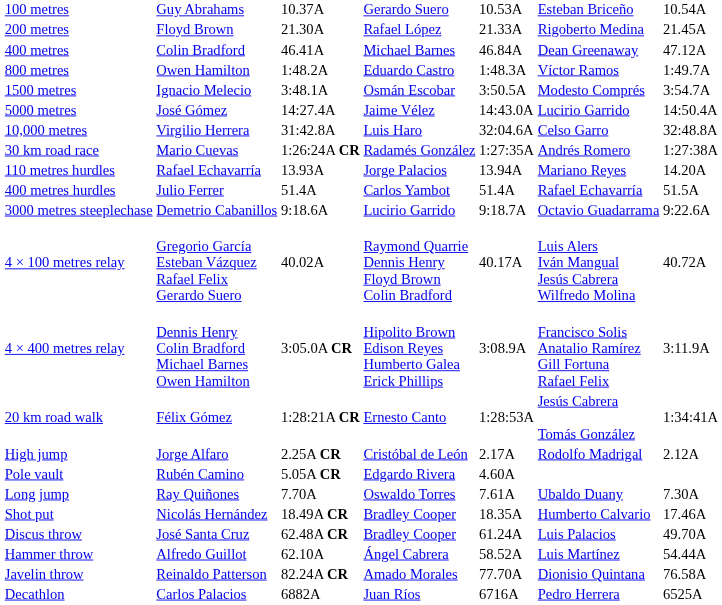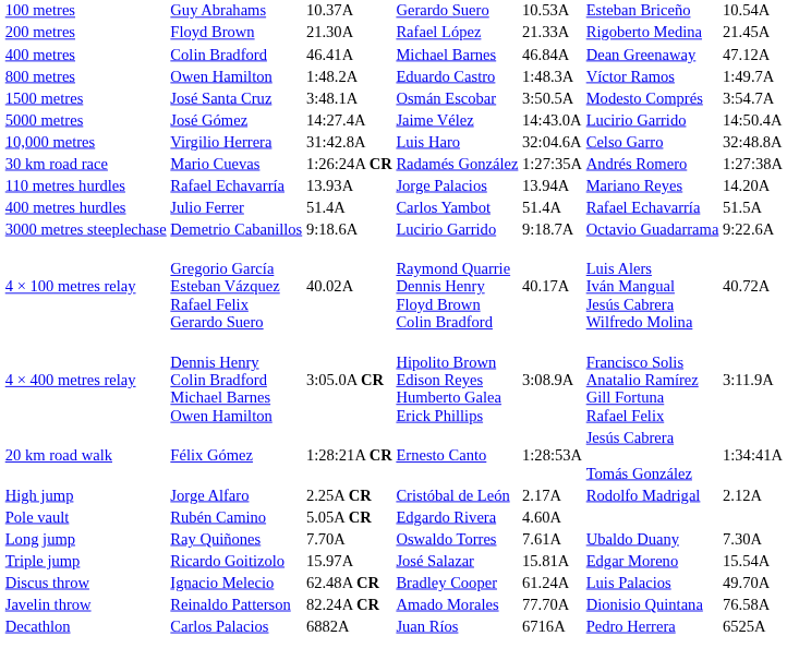 <table>
 <tr>
 <td><a href='#'>100 metres</a></td>
 <td><a href='#'>Guy Abrahams</a><br> </td>
 <td>10.37A</td>
 <td><a href='#'>Gerardo Suero</a><br> </td>
 <td>10.53A</td>
 <td><a href='#'>Esteban Briceño</a><br> </td>
 <td>10.54A</td>
 </tr>
 <tr>
 <td><a href='#'>200 metres</a></td>
 <td><a href='#'>Floyd Brown</a><br> </td>
 <td>21.30A</td>
 <td><a href='#'>Rafael López</a><br> </td>
 <td>21.33A</td>
 <td><a href='#'>Rigoberto Medina</a><br> </td>
 <td>21.45A</td>
 </tr>
 <tr>
 <td><a href='#'>400 metres</a></td>
 <td><a href='#'>Colin Bradford</a><br> </td>
 <td>46.41A</td>
 <td><a href='#'>Michael Barnes</a><br> </td>
 <td>46.84A</td>
 <td><a href='#'>Dean Greenaway</a><br> </td>
 <td>47.12A</td>
 </tr>
 <tr>
 <td><a href='#'>800 metres</a></td>
 <td><a href='#'>Owen Hamilton</a><br> </td>
 <td>1:48.2A</td>
 <td><a href='#'>Eduardo Castro</a><br> </td>
 <td>1:48.3A</td>
 <td><a href='#'>Víctor Ramos</a><br> </td>
 <td>1:49.7A</td>
 </tr>
 <tr>
 <td><a href='#'>1500 metres</a></td>
-<td><a href='#'>Ignacio Melecio</a><br> </td>
+<td><a href='#'>José Santa Cruz</a><br> </td>
 <td>3:48.1A</td>
 <td><a href='#'>Osmán Escobar</a><br> </td>
 <td>3:50.5A</td>
 <td><a href='#'>Modesto Comprés</a><br> </td>
 <td>3:54.7A</td>
 </tr>
 <tr>
 <td><a href='#'>5000 metres</a></td>
 <td><a href='#'>José Gómez</a><br> </td>
 <td>14:27.4A</td>
 <td><a href='#'>Jaime Vélez</a><br> </td>
 <td>14:43.0A</td>
 <td><a href='#'>Lucirio Garrido</a><br> </td>
 <td>14:50.4A</td>
 </tr>
 <tr>
 <td><a href='#'>10,000 metres</a></td>
 <td><a href='#'>Virgilio Herrera</a><br> </td>
 <td>31:42.8A</td>
 <td><a href='#'>Luis Haro</a><br> </td>
 <td>32:04.6A</td>
 <td><a href='#'>Celso Garro</a><br> </td>
 <td>32:48.8A</td>
 </tr>
 <tr>
 <td><a href='#'>30 km road race</a></td>
 <td><a href='#'>Mario Cuevas</a><br> </td>
 <td>1:26:24A <strong>CR</strong></td>
 <td><a href='#'>Radamés González</a><br> </td>
 <td>1:27:35A</td>
 <td><a href='#'>Andrés Romero</a><br> </td>
 <td>1:27:38A</td>
 </tr>
 <tr>
 <td><a href='#'>110 metres hurdles</a></td>
 <td><a href='#'>Rafael Echavarría</a><br> </td>
 <td>13.93A</td>
 <td><a href='#'>Jorge Palacios</a><br> </td>
 <td>13.94A</td>
 <td><a href='#'>Mariano Reyes</a><br> </td>
 <td>14.20A</td>
 </tr>
 <tr>
 <td><a href='#'>400 metres hurdles</a></td>
 <td><a href='#'>Julio Ferrer</a><br> </td>
 <td>51.4A</td>
 <td><a href='#'>Carlos Yambot</a><br> </td>
 <td>51.4A</td>
 <td><a href='#'>Rafael Echavarría</a><br> </td>
 <td>51.5A</td>
 </tr>
 <tr>
 <td><a href='#'>3000 metres steeplechase</a></td>
 <td><a href='#'>Demetrio Cabanillos</a><br> </td>
 <td>9:18.6A</td>
 <td><a href='#'>Lucirio Garrido</a><br> </td>
 <td>9:18.7A</td>
 <td><a href='#'>Octavio Guadarrama</a><br> </td>
 <td>9:22.6A</td>
 </tr>
 <tr>
 <td><a href='#'>4 × 100 metres relay</a></td>
 <td><br><a href='#'>Gregorio García</a><br><a href='#'>Esteban Vázquez</a><br><a href='#'>Rafael Felix</a><br><a href='#'>Gerardo Suero</a></td>
 <td>40.02A</td>
 <td><br><a href='#'>Raymond Quarrie</a><br><a href='#'>Dennis Henry</a><br><a href='#'>Floyd Brown</a><br><a href='#'>Colin Bradford</a></td>
 <td>40.17A</td>
 <td><br><a href='#'>Luis Alers</a><br><a href='#'>Iván Mangual</a><br><a href='#'>Jesús Cabrera</a><br><a href='#'>Wilfredo Molina</a></td>
 <td>40.72A</td>
 </tr>
 <tr>
 <td><a href='#'>4 × 400 metres relay</a></td>
 <td><br><a href='#'>Dennis Henry</a><br><a href='#'>Colin Bradford</a><br><a href='#'>Michael Barnes</a><br><a href='#'>Owen Hamilton</a></td>
 <td>3:05.0A <strong>CR</strong></td>
 <td><br><a href='#'>Hipolito Brown</a><br><a href='#'>Edison Reyes</a><br><a href='#'>Humberto Galea</a><br><a href='#'>Erick Phillips</a></td>
 <td>3:08.9A</td>
 <td><br><a href='#'>Francisco Solis</a><br><a href='#'>Anatalio Ramírez</a><br><a href='#'>Gill Fortuna</a><br><a href='#'>Rafael Felix</a></td>
 <td>3:11.9A</td>
 </tr>
 <tr>
 <td><a href='#'>20 km road walk</a></td>
 <td><a href='#'>Félix Gómez</a><br> </td>
 <td>1:28:21A <strong>CR</strong></td>
 <td><a href='#'>Ernesto Canto</a><br> </td>
 <td>1:28:53A</td>
 <td><a href='#'>Jesús Cabrera</a><br> <br> <a href='#'>Tomás González</a><br> </td>
 <td>1:34:41A</td>
 </tr>
 <tr>
 <td><a href='#'>High jump</a></td>
 <td><a href='#'>Jorge Alfaro</a><br> </td>
 <td>2.25A <strong>CR</strong></td>
 <td><a href='#'>Cristóbal de León</a><br> </td>
 <td>2.17A</td>
 <td><a href='#'>Rodolfo Madrigal</a><br> </td>
 <td>2.12A</td>
 </tr>
 <tr>
 <td><a href='#'>Pole vault</a></td>
 <td><a href='#'>Rubén Camino</a><br> </td>
 <td>5.05A <strong>CR</strong></td>
 <td><a href='#'>Edgardo Rivera</a><br> </td>
 <td>4.60A</td>
 <td></td>
 <td></td>
 </tr>
 <tr>
 <td><a href='#'>Long jump</a></td>
 <td><a href='#'>Ray Quiñones</a><br> </td>
 <td>7.70A</td>
 <td><a href='#'>Oswaldo Torres</a><br> </td>
 <td>7.61A</td>
 <td><a href='#'>Ubaldo Duany</a><br> </td>
 <td>7.30A</td>
 </tr>
 <tr>
-<td><a href='#'>Shot put</a></td>
-<td><a href='#'>Nicolás Hernández</a><br> </td>
-<td>18.49A <strong>CR</strong></td>
-<td><a href='#'>Bradley Cooper</a><br> </td>
-<td>18.35A</td>
-<td><a href='#'>Humberto Calvario</a><br> </td>
-<td>17.46A</td>
+<td><a href='#'>Triple jump</a></td>
+<td><a href='#'>Ricardo Goitizolo</a><br> </td>
+<td>15.97A</td>
+<td><a href='#'>José Salazar</a><br> </td>
+<td>15.81A</td>
+<td><a href='#'>Edgar Moreno</a><br> </td>
+<td>15.54A</td>
 </tr>
 <tr>
 <td><a href='#'>Discus throw</a></td>
-<td><a href='#'>José Santa Cruz</a><br> </td>
+<td><a href='#'>Ignacio Melecio</a><br> </td>
 <td>62.48A <strong>CR</strong></td>
 <td><a href='#'>Bradley Cooper</a><br> </td>
 <td>61.24A</td>
 <td><a href='#'>Luis Palacios</a><br> </td>
 <td>49.70A</td>
-</tr>
-<tr>
-<td><a href='#'>Hammer throw</a></td>
-<td><a href='#'>Alfredo Guillot</a><br> </td>
-<td>62.10A</td>
-<td><a href='#'>Ángel Cabrera</a><br> </td>
-<td>58.52A</td>
-<td><a href='#'>Luis Martínez</a><br> </td>
-<td>54.44A</td>
 </tr>
 <tr>
 <td><a href='#'>Javelin throw</a></td>
 <td><a href='#'>Reinaldo Patterson</a><br> </td>
 <td>82.24A <strong>CR</strong></td>
 <td><a href='#'>Amado Morales</a><br> </td>
 <td>77.70A</td>
 <td><a href='#'>Dionisio Quintana</a><br> </td>
 <td>76.58A</td>
 </tr>
 <tr>
 <td><a href='#'>Decathlon</a></td>
 <td><a href='#'>Carlos Palacios</a><br> </td>
 <td>6882A</td>
 <td><a href='#'>Juan Ríos</a><br> </td>
 <td>6716A</td>
 <td><a href='#'>Pedro Herrera</a><br> </td>
 <td>6525A</td>
 </tr>
 </table>
